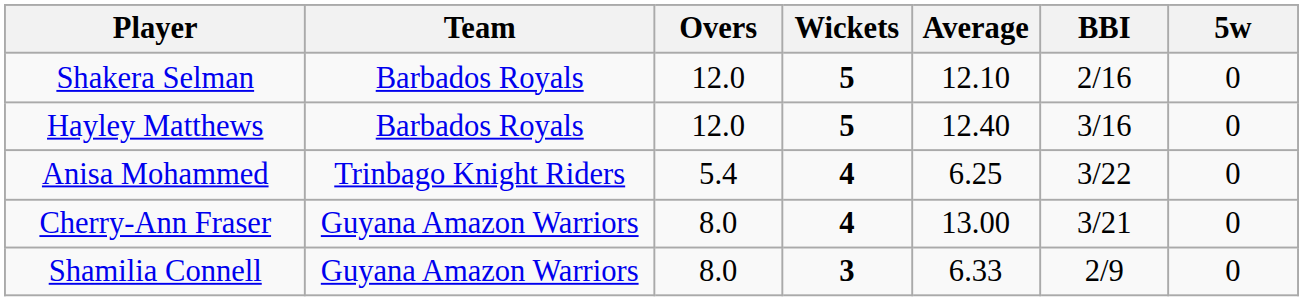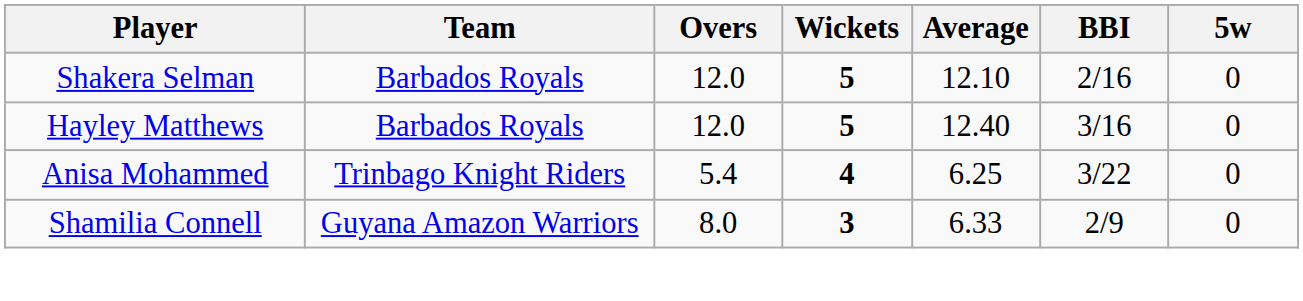 <table class="wikitable" style="text-align:center">
 <tr>
 <th width=150>Player</th>
 <th width=175>Team</th>
 <th width=60>Overs</th>
 <th width=60>Wickets</th>
 <th width=60>Average</th>
 <th width=60>BBI</th>
 <th width=60>5w</th>
 </tr>
 <tr>
 <td><a href='#'>Shakera Selman</a></td>
 <td><a href='#'>Barbados Royals</a></td>
 <td>12.0</td>
 <td><strong>5</strong></td>
 <td>12.10</td>
 <td>2/16</td>
 <td>0</td>
 </tr>
 <tr>
 <td><a href='#'>Hayley Matthews</a></td>
 <td><a href='#'>Barbados Royals</a></td>
 <td>12.0</td>
 <td><strong>5</strong></td>
 <td>12.40</td>
 <td>3/16</td>
 <td>0</td>
 </tr>
 <tr>
 <td><a href='#'>Anisa Mohammed</a></td>
 <td><a href='#'>Trinbago Knight Riders</a></td>
 <td>5.4</td>
 <td><strong>4</strong></td>
 <td>6.25</td>
 <td>3/22</td>
 <td>0</td>
 </tr>
 <tr>
-<td><a href='#'>Cherry-Ann Fraser</a></td>
-<td><a href='#'>Guyana Amazon Warriors</a></td>
-<td>8.0</td>
-<td><strong>4</strong></td>
-<td>13.00</td>
-<td>3/21</td>
-<td>0</td>
-</tr>
-<tr>
 <td><a href='#'>Shamilia Connell</a></td>
 <td><a href='#'>Guyana Amazon Warriors</a></td>
 <td>8.0</td>
 <td><strong>3</strong></td>
 <td>6.33</td>
 <td>2/9</td>
 <td>0</td>
 </tr>
 </table>
